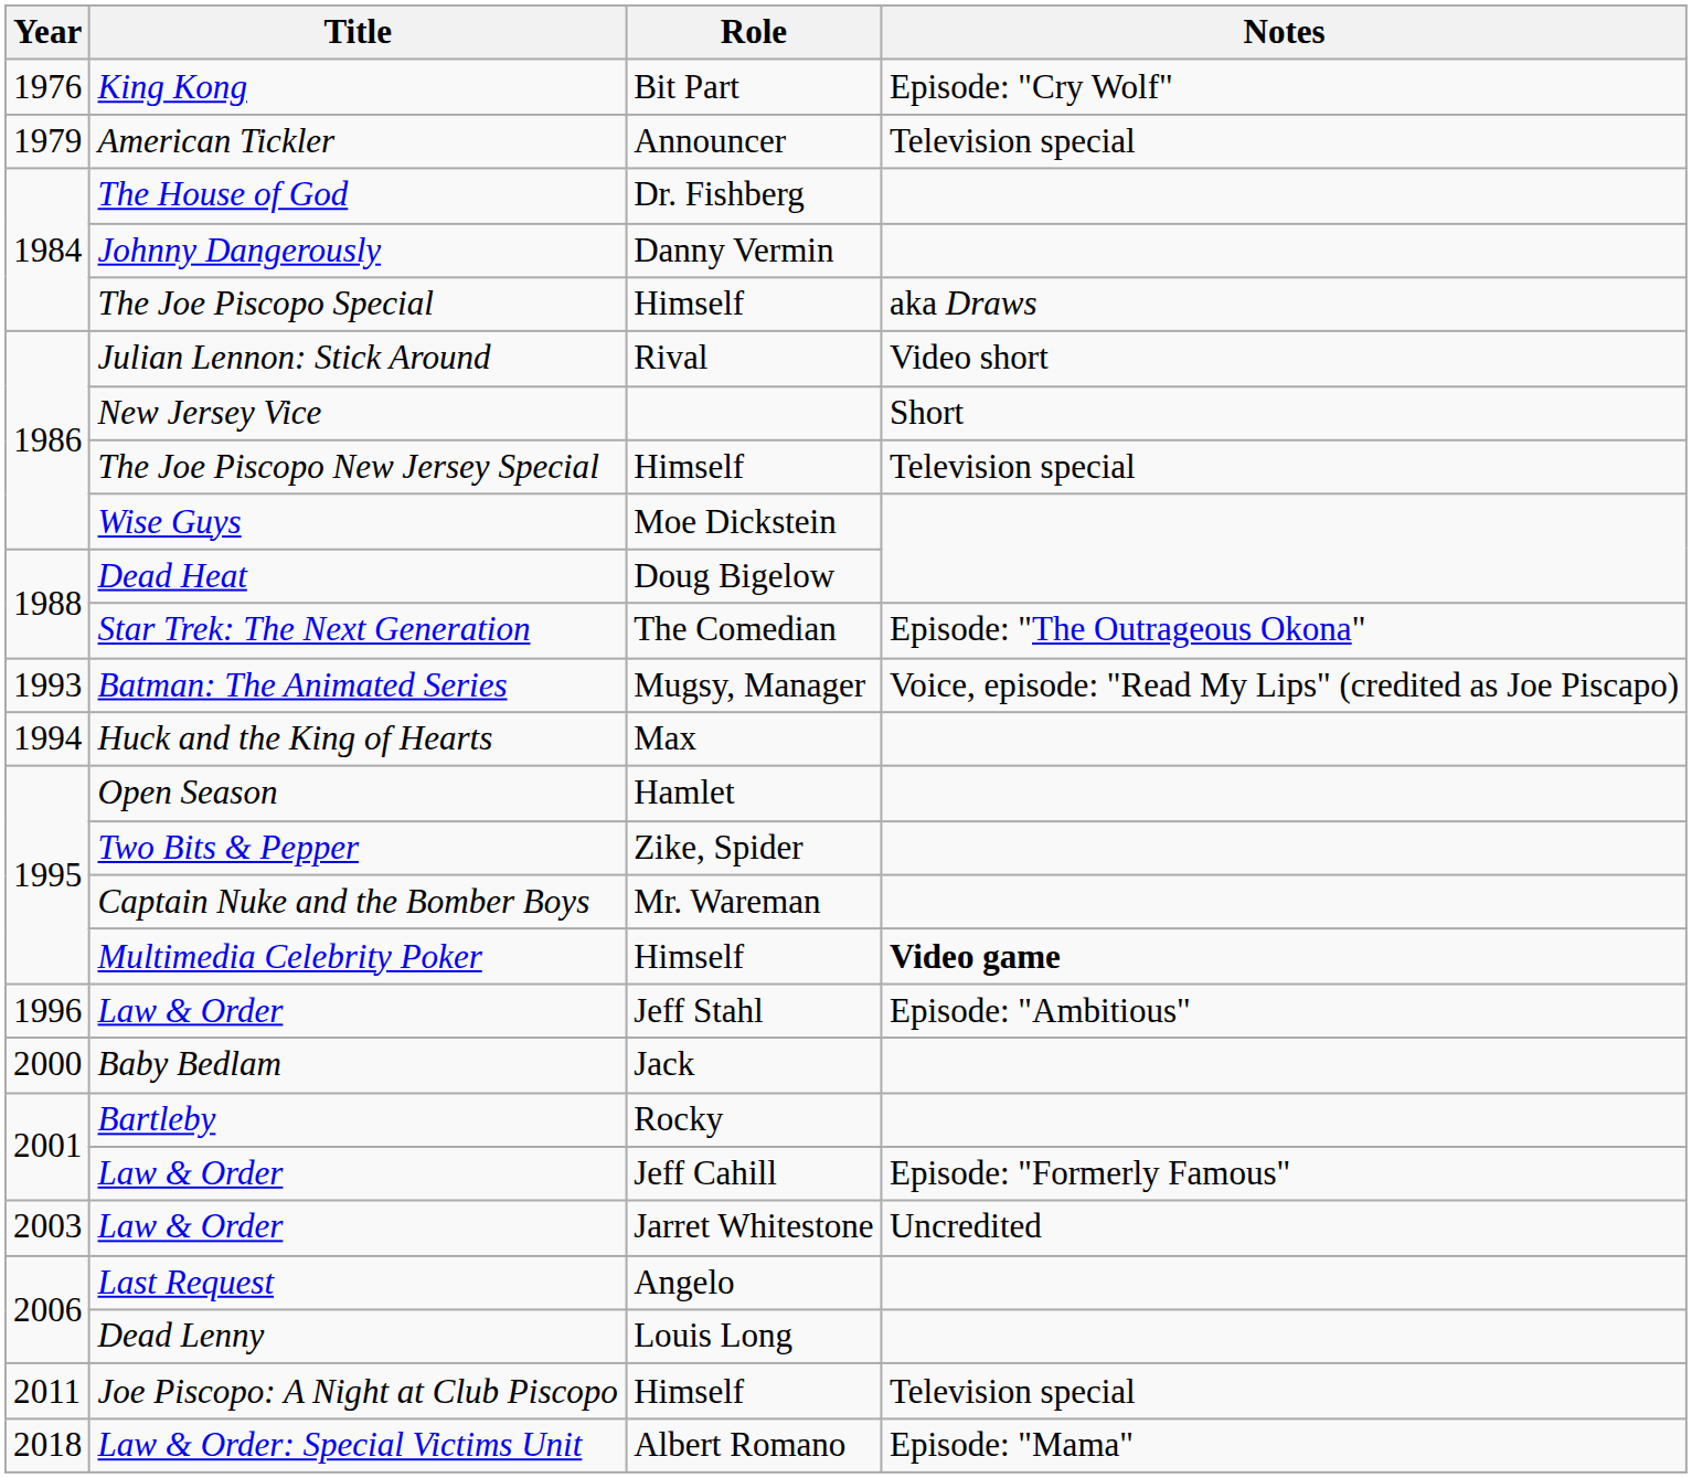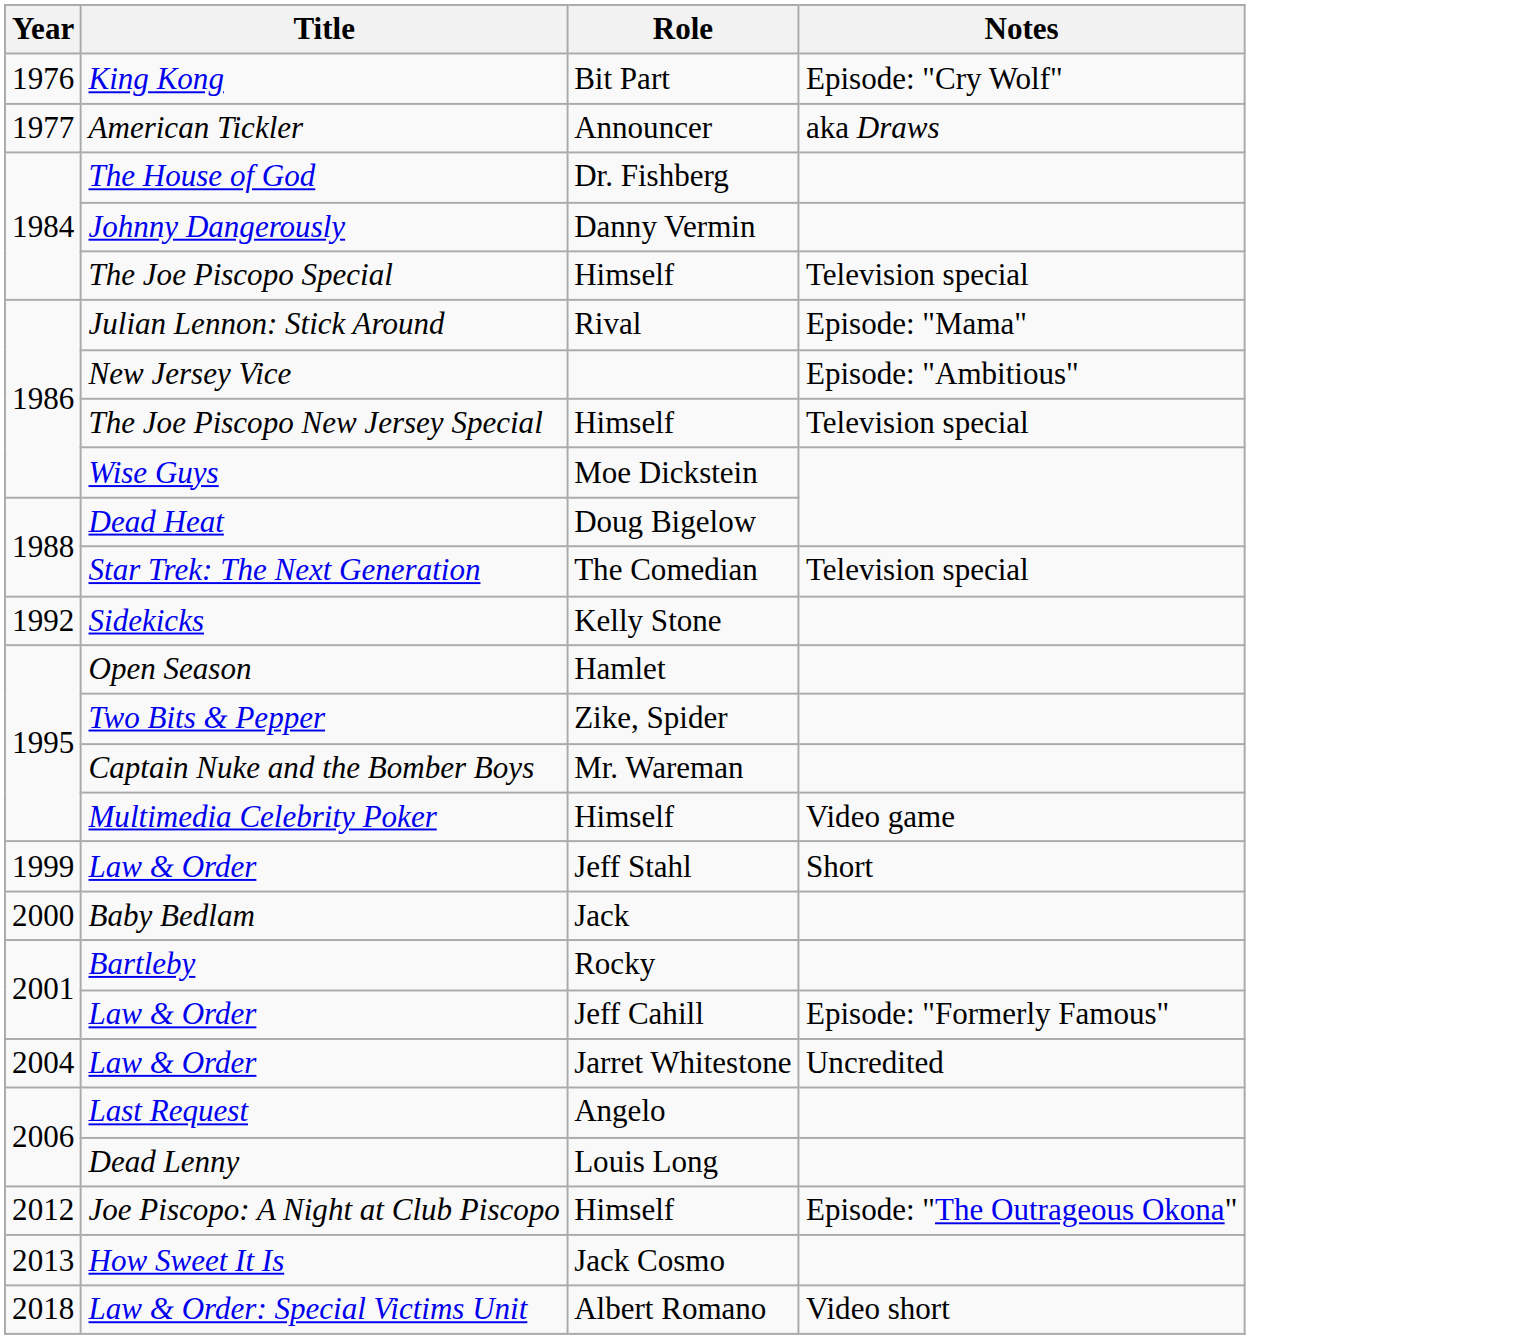 <table class="wikitable sortable">
 <tr>
 <th>Year</th>
 <th>Title</th>
 <th>Role</th>
 <th>Notes</th>
 </tr>
 <tr>
 <td>1976</td>
 <td><em><a href='#'>King Kong</a></em></td>
 <td>Bit Part</td>
 <td>Episode: "Cry Wolf"</td>
 </tr>
 <tr>
-<td>1979</td>
+<td>1977</td>
 <td><em>American Tickler</em></td>
 <td>Announcer</td>
-<td>Television special</td>
+<td>aka <em>Draws</em></td>
 </tr>
 <tr>
 <td rowspan="3">1984</td>
 <td><em><a href='#'>The House of God</a></em></td>
 <td>Dr. Fishberg</td>
 <td></td>
 </tr>
 <tr>
 <td><em><a href='#'>Johnny Dangerously</a></em></td>
 <td>Danny Vermin</td>
 <td></td>
 </tr>
 <tr>
 <td><em>The Joe Piscopo Special</em></td>
 <td>Himself</td>
-<td>aka <em>Draws</em></td>
+<td>Television special</td>
 </tr>
 <tr>
 <td rowspan="4">1986</td>
 <td><em>Julian Lennon: Stick Around</em></td>
 <td>Rival</td>
-<td>Video short</td>
+<td>Episode: "Mama"</td>
 </tr>
 <tr>
 <td><em>New Jersey Vice</em></td>
 <td></td>
-<td>Short</td>
+<td>Episode: "Ambitious"</td>
 </tr>
 <tr>
 <td><em>The Joe Piscopo New Jersey Special</em></td>
 <td>Himself</td>
 <td>Television special</td>
 </tr>
 <tr>
 <td><em><a href='#'>Wise Guys</a></em></td>
 <td>Moe Dickstein</td>
 </tr>
 <tr>
 <td rowspan="2">1988</td>
 <td><em><a href='#'>Dead Heat</a></em></td>
 <td>Doug Bigelow</td>
 </tr>
 <tr>
 <td><em><a href='#'>Star Trek: The Next Generation</a></em></td>
 <td>The Comedian</td>
-<td>Episode: "<a href='#'>The Outrageous Okona</a>"</td>
+<td>Television special</td>
 </tr>
 <tr>
-<td>1993</td>
-<td><em><a href='#'>Batman: The Animated Series</a></em></td>
-<td>Mugsy, Manager</td>
-<td>Voice, episode: "Read My Lips" (credited as Joe Piscapo)</td>
-</tr>
-<tr>
-<td>1994</td>
-<td><em>Huck and the King of Hearts</em></td>
-<td>Max</td>
+<td>1992</td>
+<td><em><a href='#'>Sidekicks</a></em></td>
+<td>Kelly Stone</td>
 <td></td>
 </tr>
 <tr>
 <td rowspan="4">1995</td>
 <td><em>Open Season</em></td>
 <td>Hamlet</td>
 <td></td>
 </tr>
 <tr>
 <td><em><a href='#'>Two Bits & Pepper</a></em></td>
 <td>Zike, Spider</td>
 <td></td>
 </tr>
 <tr>
 <td><em>Captain Nuke and the Bomber Boys</em></td>
 <td>Mr. Wareman</td>
 <td></td>
 </tr>
 <tr>
 <td><em><a href='#'>Multimedia Celebrity Poker</a></em></td>
 <td>Himself</td>
-<td><strong>Video game</strong></td>
+<td>Video game</td>
 </tr>
 <tr>
-<td>1996</td>
+<td>1999</td>
 <td><em><a href='#'>Law & Order</a></em></td>
 <td>Jeff Stahl</td>
-<td>Episode: "Ambitious"</td>
+<td>Short</td>
 </tr>
 <tr>
 <td>2000</td>
 <td><em>Baby Bedlam</em></td>
 <td>Jack</td>
 <td></td>
 </tr>
 <tr>
 <td rowspan="2">2001</td>
 <td><em><a href='#'>Bartleby</a></em></td>
 <td>Rocky</td>
 <td></td>
 </tr>
 <tr>
 <td><em><a href='#'>Law & Order</a></em></td>
 <td>Jeff Cahill</td>
 <td>Episode: "Formerly Famous"</td>
 </tr>
 <tr>
-<td>2003</td>
+<td>2004</td>
 <td><em><a href='#'>Law & Order</a></em></td>
 <td>Jarret Whitestone</td>
 <td>Uncredited</td>
 </tr>
 <tr>
 <td rowspan="2">2006</td>
 <td><em><a href='#'>Last Request</a></em></td>
 <td>Angelo</td>
 <td></td>
 </tr>
 <tr>
 <td><em>Dead Lenny</em></td>
 <td>Louis Long</td>
 <td></td>
 </tr>
 <tr>
-<td>2011</td>
+<td>2012</td>
 <td><em>Joe Piscopo: A Night at Club Piscopo</em></td>
 <td>Himself</td>
-<td>Television special</td>
+<td>Episode: "<a href='#'>The Outrageous Okona</a>"</td>
+</tr>
+<tr>
+<td>2013</td>
+<td><em><a href='#'>How Sweet It Is</a></em></td>
+<td>Jack Cosmo</td>
+<td></td>
 </tr>
 <tr>
 <td>2018</td>
 <td><em><a href='#'>Law & Order: Special Victims Unit</a></em></td>
 <td>Albert Romano</td>
-<td>Episode: "Mama"</td>
+<td>Video short</td>
 </tr>
 </table>
